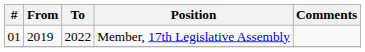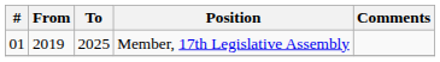 <table class="wikitable sortable">
 <tr>
 <th>#</th>
 <th>From</th>
 <th>To</th>
 <th>Position</th>
 <th>Comments</th>
 </tr>
 <tr>
 <td>01</td>
 <td>2019</td>
-<td>2022</td>
+<td>2025</td>
 <td>Member, <a href='#'>17th Legislative Assembly</a></td>
 <td></td>
 </tr>
 <tr>
 </tr>
 </table>
